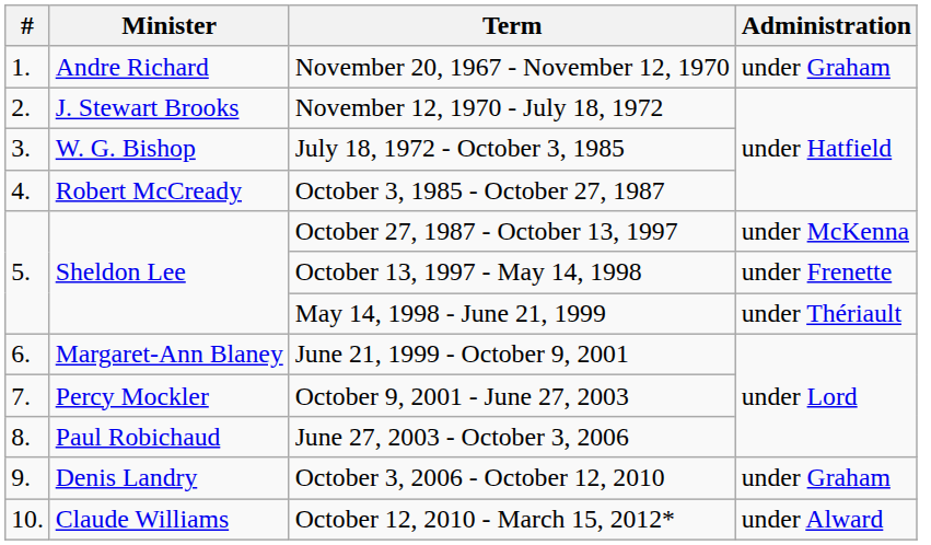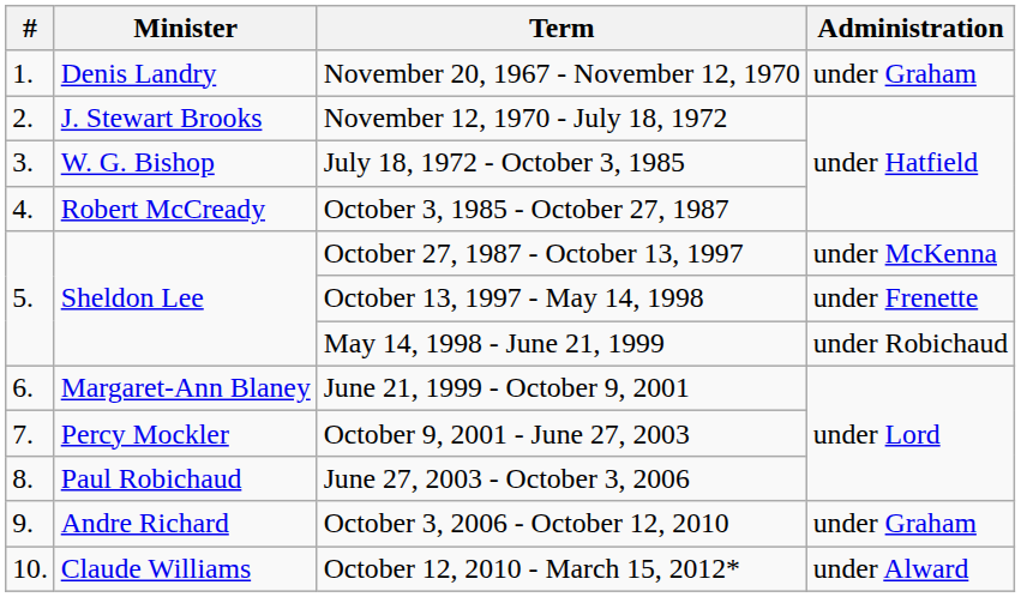 <table class="wikitable">
 <tr>
 <th>#</th>
 <th>Minister</th>
 <th>Term</th>
 <th>Administration</th>
 </tr>
 <tr>
 <td>1.</td>
-<td><a href='#'>Andre Richard</a></td>
+<td><a href='#'>Denis Landry</a></td>
 <td>November 20, 1967 - November 12, 1970</td>
 <td>under <a href='#'>Graham</a></td>
 </tr>
 <tr>
 <td>2.</td>
 <td><a href='#'>J. Stewart Brooks</a></td>
 <td>November 12, 1970 - July 18, 1972</td>
 <td rowspan=3>under <a href='#'>Hatfield</a></td>
 </tr>
 <tr>
 <td>3.</td>
 <td><a href='#'>W. G. Bishop</a></td>
 <td>July 18, 1972 - October 3, 1985</td>
 </tr>
 <tr>
 <td>4.</td>
 <td><a href='#'>Robert McCready</a></td>
 <td>October 3, 1985 - October 27, 1987</td>
 </tr>
 <tr>
 <td rowspan=3>5.</td>
 <td rowspan=3><a href='#'>Sheldon Lee</a></td>
 <td>October 27, 1987 - October 13, 1997</td>
 <td>under <a href='#'>McKenna</a></td>
 </tr>
 <tr>
 <td>October 13, 1997 - May 14, 1998</td>
 <td>under <a href='#'>Frenette</a></td>
 </tr>
 <tr>
 <td>May 14, 1998 - June 21, 1999</td>
-<td>under <a href='#'>Thériault</a></td>
+<td>under Robichaud</td>
 </tr>
 <tr>
 <td>6.</td>
 <td><a href='#'>Margaret-Ann Blaney</a></td>
 <td>June 21, 1999 - October 9, 2001</td>
 <td rowspan=3>under <a href='#'>Lord</a></td>
 </tr>
 <tr>
 <td>7.</td>
 <td><a href='#'>Percy Mockler</a></td>
 <td>October 9, 2001 - June 27, 2003</td>
 </tr>
 <tr>
 <td>8.</td>
 <td><a href='#'>Paul Robichaud</a></td>
 <td>June 27, 2003 - October 3, 2006</td>
 </tr>
 <tr>
 <td>9.</td>
-<td><a href='#'>Denis Landry</a></td>
+<td><a href='#'>Andre Richard</a></td>
 <td>October 3, 2006 - October 12, 2010</td>
 <td>under <a href='#'>Graham</a></td>
 </tr>
 <tr>
 <td>10.</td>
 <td><a href='#'>Claude Williams</a></td>
 <td>October 12, 2010 - March 15, 2012*</td>
 <td>under <a href='#'>Alward</a></td>
 </tr>
 </table>
